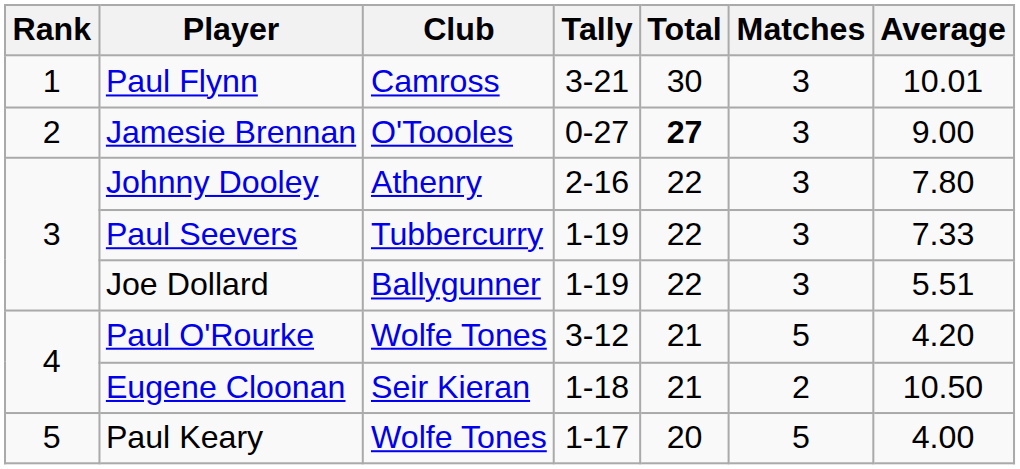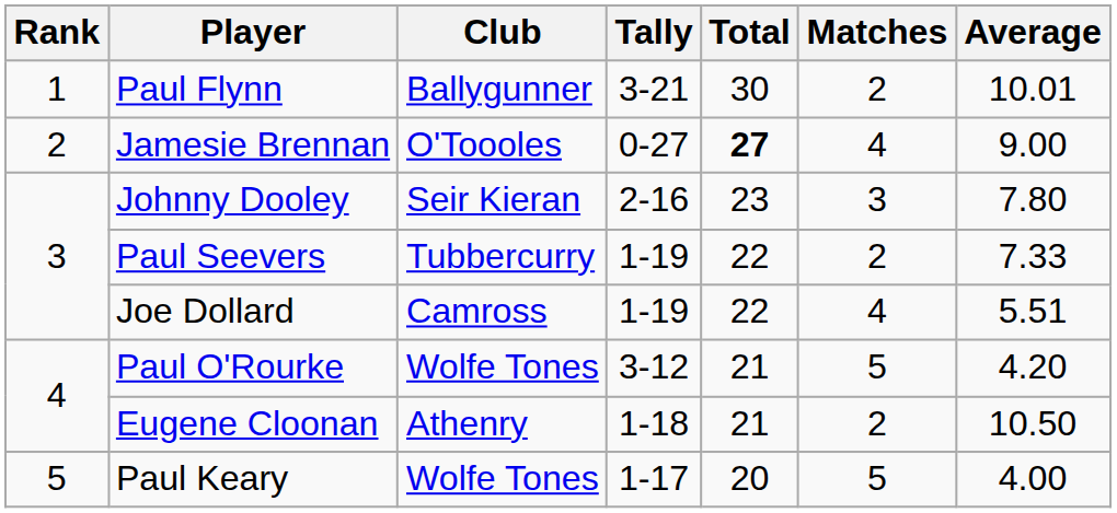 <table class="wikitable">
 <tr>
 <th>Rank</th>
 <th>Player</th>
 <th>Club</th>
 <th>Tally</th>
 <th>Total</th>
 <th>Matches</th>
 <th>Average</th>
 </tr>
 <tr>
 <td rowspan=1 align=center>1</td>
 <td><a href='#'>Paul Flynn</a></td>
-<td><a href='#'>Camross</a></td>
+<td><a href='#'>Ballygunner</a></td>
 <td align=center>3-21</td>
 <td align=center>30</td>
-<td align=center>3</td>
+<td align=center>2</td>
 <td align=center>10.01</td>
 </tr>
 <tr>
 <td rowspan=1 align=center>2</td>
 <td><a href='#'>Jamesie Brennan</a></td>
 <td><a href='#'>O'Toooles</a></td>
 <td align=center>0-27</td>
 <td align=center><strong>27</strong></td>
-<td align=center>3</td>
+<td align=center>4</td>
 <td align=center>9.00</td>
 </tr>
 <tr>
 <td rowspan=3 align=center>3</td>
 <td><a href='#'>Johnny Dooley</a></td>
-<td><a href='#'>Athenry</a></td>
+<td><a href='#'>Seir Kieran</a></td>
 <td align=center>2-16</td>
-<td align=center>22</td>
+<td align=center>23</td>
 <td align=center>3</td>
 <td align=center>7.80</td>
 </tr>
 <tr>
 <td><a href='#'>Paul Seevers</a></td>
 <td><a href='#'>Tubbercurry</a></td>
 <td align=center>1-19</td>
 <td align=center>22</td>
-<td align=center>3</td>
+<td align=center>2</td>
 <td align=center>7.33</td>
 </tr>
 <tr>
 <td>Joe Dollard</td>
-<td><a href='#'>Ballygunner</a></td>
+<td><a href='#'>Camross</a></td>
 <td align=center>1-19</td>
 <td align=center>22</td>
-<td align=center>3</td>
+<td align=center>4</td>
 <td align=center>5.51</td>
 </tr>
 <tr>
 <td rowspan=2 align=center>4</td>
 <td><a href='#'>Paul O'Rourke</a></td>
 <td><a href='#'>Wolfe Tones</a></td>
 <td align=center>3-12</td>
 <td align=center>21</td>
 <td align=center>5</td>
 <td align=center>4.20</td>
 </tr>
 <tr>
 <td><a href='#'>Eugene Cloonan</a></td>
-<td><a href='#'>Seir Kieran</a></td>
+<td><a href='#'>Athenry</a></td>
 <td align=center>1-18</td>
 <td align=center>21</td>
 <td align=center>2</td>
 <td align=center>10.50</td>
 </tr>
 <tr>
 <td rowspan=1 align=center>5</td>
 <td>Paul Keary</td>
 <td><a href='#'>Wolfe Tones</a></td>
 <td align=center>1-17</td>
 <td align=center>20</td>
 <td align=center>5</td>
 <td align=center>4.00</td>
 </tr>
 </table>
